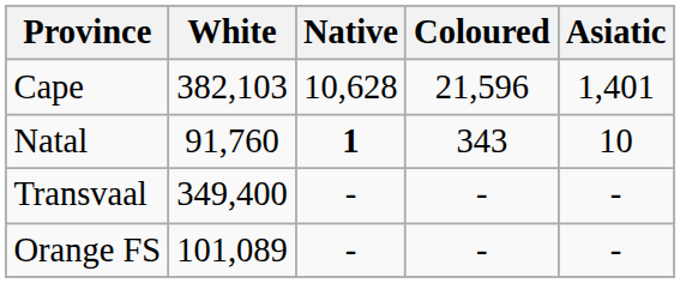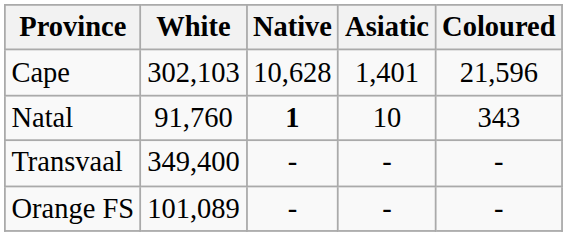 <table class="wikitable">
 <tr>
 <th>Province</th>
 <th>White</th>
 <th>Native</th>
+<th>Asiatic</th>
 <th>Coloured</th>
-<th>Asiatic</th>
 </tr>
 <tr>
 <td>Cape</td>
-<td align="center">382,103</td>
+<td align="center">302,103</td>
 <td align="center">10,628</td>
+<td align="center">1,401</td>
 <td align="center">21,596</td>
-<td align="center">1,401</td>
 </tr>
 <tr>
 <td>Natal</td>
 <td align="center">91,760</td>
 <td align="center"><strong>1</strong></td>
+<td align="center">10</td>
 <td align="center">343</td>
-<td align="center">10</td>
 </tr>
 <tr>
 <td>Transvaal</td>
 <td align="center">349,400</td>
 <td align="center">-</td>
 <td align="center">-</td>
 <td align="center">-</td>
 </tr>
 <tr>
 <td>Orange FS</td>
 <td align="center">101,089</td>
 <td align="center">-</td>
 <td align="center">-</td>
 <td align="center">-</td>
 </tr>
 </table>
